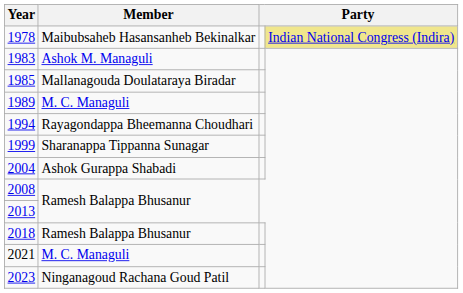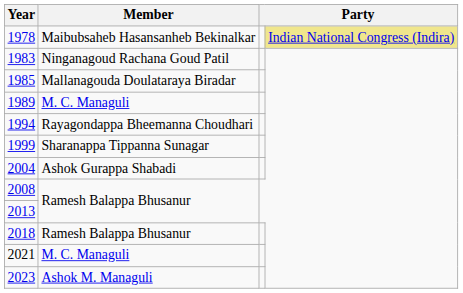 <table class="wikitable sortable">
 <tr>
 <th>Year</th>
 <th>Member</th>
 <th colspan=2>Party</th>
 </tr>
 <tr>
 <td><a href='#'>1978</a></td>
 <td>Maibubsaheb Hasansanheb Bekinalkar</td>
 <td bgcolor=></td>
 <td style="background: khaki;"><a href='#'>Indian National Congress (Indira)</a></td>
 </tr>
 <tr>
 <td><a href='#'>1983</a></td>
-<td><a href='#'>Ashok M. Managuli</a></td>
+<td>Ninganagoud Rachana Goud Patil</td>
 <td></td>
 </tr>
 <tr>
 <td><a href='#'>1985</a></td>
 <td>Mallanagouda Doulataraya Biradar</td>
 <td></td>
 </tr>
 <tr>
 <td><a href='#'>1989</a></td>
 <td><a href='#'>M. C. Managuli</a></td>
 <td></td>
 </tr>
 <tr>
 <td><a href='#'>1994</a></td>
 <td>Rayagondappa Bheemanna Choudhari</td>
 <td></td>
 </tr>
 <tr>
 <td><a href='#'>1999</a></td>
 <td>Sharanappa Tippanna Sunagar</td>
 <td></td>
 </tr>
 <tr>
 <td><a href='#'>2004</a></td>
 <td>Ashok Gurappa Shabadi</td>
 <td></td>
 </tr>
 <tr>
 <td><a href='#'>2008</a></td>
 <td rowspan="2">Ramesh Balappa Bhusanur</td>
 </tr>
 <tr>
 <td><a href='#'>2013</a></td>
 </tr>
 <tr>
 <td><a href='#'>2018</a></td>
 <td>Ramesh Balappa Bhusanur</td>
 <td></td>
 </tr>
 <tr>
 <td>2021</td>
 <td><a href='#'>M. C. Managuli</a></td>
 <td></td>
 </tr>
 <tr>
 <td><a href='#'>2023</a></td>
-<td>Ninganagoud Rachana Goud Patil</td>
+<td><a href='#'>Ashok M. Managuli</a></td>
 <td></td>
 </tr>
 </table>
